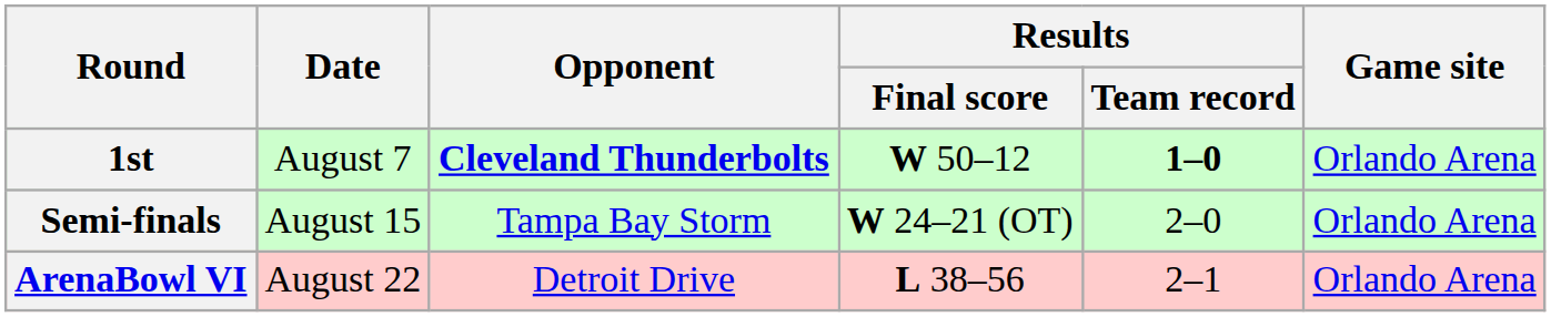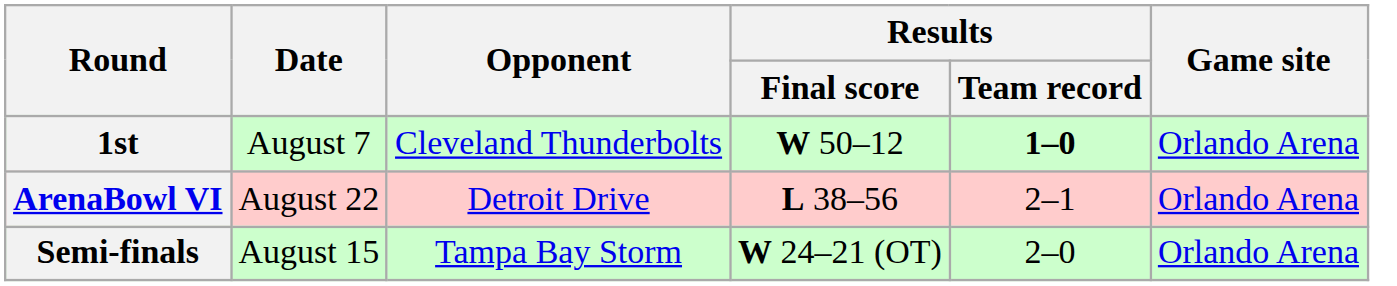 <table class="wikitable" style="font-size: 92%;" "align=center">
 <tr>
 <th rowspan="2">Round</th>
 <th rowspan="2">Date</th>
 <th rowspan="2">Opponent</th>
 <th colspan="2">Results</th>
 <th rowspan="2">Game site</th>
 </tr>
 <tr>
 <th>Final score</th>
 <th>Team record</th>
 </tr>
 <tr style="background:#cfc">
 <th>1st</th>
 <td style="text-align:center;">August 7</td>
-<td style="text-align:center;"><strong><a href='#'>Cleveland Thunderbolts</a></strong></td>
+<td style="text-align:center;"><a href='#'>Cleveland Thunderbolts</a></td>
 <td style="text-align:center;"><strong>W</strong> 50–12</td>
 <td style="text-align:center;"><strong>1–0</strong></td>
+<td style="text-align:center;"><a href='#'>Orlando Arena</a></td>
+</tr>
+<tr style="background:#fcc">
+<th><a href='#'>ArenaBowl VI</a></th>
+<td style="text-align:center;">August 22</td>
+<td style="text-align:center;"><a href='#'>Detroit Drive</a></td>
+<td style="text-align:center;"><strong>L</strong> 38–56</td>
+<td style="text-align:center;">2–1</td>
 <td style="text-align:center;"><a href='#'>Orlando Arena</a></td>
 </tr>
 <tr style="background:#cfc">
 <th>Semi-finals</th>
 <td style="text-align:center;">August 15</td>
 <td style="text-align:center;"><a href='#'>Tampa Bay Storm</a></td>
 <td style="text-align:center;"><strong>W</strong> 24–21 (OT)</td>
 <td style="text-align:center;">2–0</td>
 <td style="text-align:center;"><a href='#'>Orlando Arena</a></td>
 </tr>
-<tr style="background:#fcc">
-<th><a href='#'>ArenaBowl VI</a></th>
-<td style="text-align:center;">August 22</td>
-<td style="text-align:center;"><a href='#'>Detroit Drive</a></td>
-<td style="text-align:center;"><strong>L</strong> 38–56</td>
-<td style="text-align:center;">2–1</td>
-<td style="text-align:center;"><a href='#'>Orlando Arena</a></td>
-</tr>
 </table>
